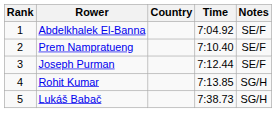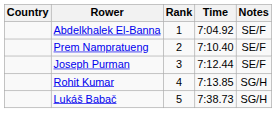 <table class="wikitable" style="text-align:center">
 <tr>
+<th>Country</th>
+<th>Rower</th>
 <th>Rank</th>
-<th>Rower</th>
-<th>Country</th>
 <th>Time</th>
 <th>Notes</th>
 </tr>
 <tr>
+<td align="left"></td>
+<td align="left"><a href='#'>Abdelkhalek El-Banna</a></td>
 <td>1</td>
-<td align="left"><a href='#'>Abdelkhalek El-Banna</a></td>
-<td align="left"></td>
 <td>7:04.92</td>
 <td>SE/F</td>
 </tr>
 <tr>
+<td align="left"></td>
+<td align="left"><a href='#'>Prem Nampratueng</a></td>
 <td>2</td>
-<td align="left"><a href='#'>Prem Nampratueng</a></td>
-<td align="left"></td>
 <td>7:10.40</td>
 <td>SE/F</td>
 </tr>
 <tr>
+<td align="left"></td>
+<td align="left"><a href='#'>Joseph Purman</a></td>
 <td>3</td>
-<td align="left"><a href='#'>Joseph Purman</a></td>
-<td align="left"></td>
 <td>7:12.44</td>
 <td>SE/F</td>
 </tr>
 <tr>
+<td align="left"></td>
+<td align="left"><a href='#'>Rohit Kumar</a></td>
 <td>4</td>
-<td align="left"><a href='#'>Rohit Kumar</a></td>
-<td align="left"></td>
 <td>7:13.85</td>
 <td>SG/H</td>
 </tr>
 <tr>
+<td align="left"></td>
+<td align="left"><a href='#'>Lukáš Babač</a></td>
 <td>5</td>
-<td align="left"><a href='#'>Lukáš Babač</a></td>
-<td align="left"></td>
 <td>7:38.73</td>
 <td>SG/H</td>
 </tr>
 </table>
